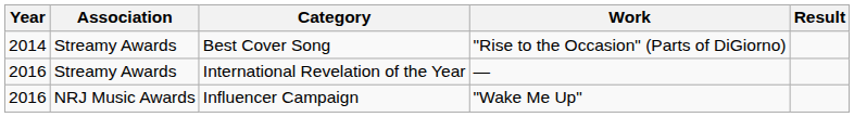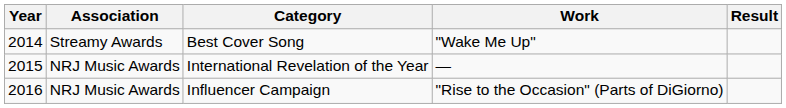 <table class="wikitable">
 <tr>
 <th>Year</th>
 <th><strong>Association</strong></th>
 <th><strong>Category</strong></th>
 <th><strong>Work</strong></th>
 <th><strong>Result</strong></th>
 </tr>
 <tr>
 <td>2014</td>
 <td>Streamy Awards</td>
 <td>Best Cover Song</td>
-<td>"Rise to the Occasion" (Parts of DiGiorno)</td>
+<td>"Wake Me Up"</td>
 <td></td>
 </tr>
 <tr>
-<td>2016</td>
-<td>Streamy Awards</td>
+<td>2015</td>
+<td>NRJ Music Awards</td>
 <td>International Revelation of the Year</td>
 <td>—</td>
 <td></td>
 </tr>
 <tr>
 <td>2016</td>
 <td>NRJ Music Awards</td>
 <td>Influencer Campaign</td>
-<td>"Wake Me Up"</td>
+<td>"Rise to the Occasion" (Parts of DiGiorno)</td>
 <td></td>
 </tr>
 </table>
